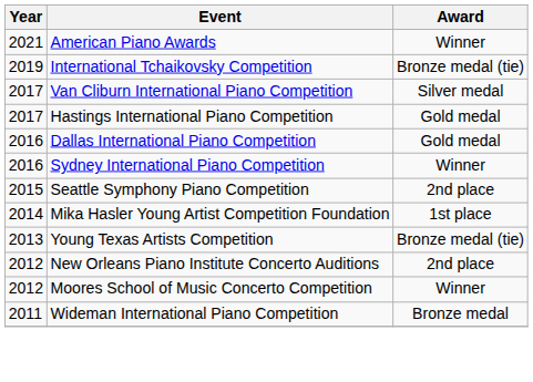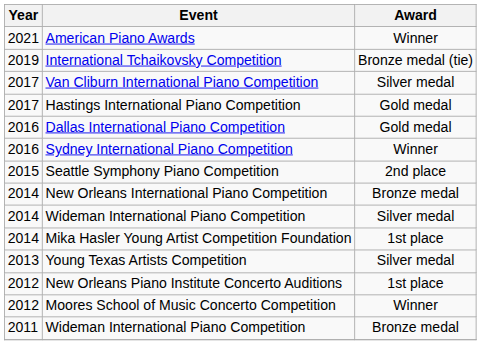 <table class="wikitable">
 <tr>
 <th>Year</th>
 <th>Event</th>
 <th>Award</th>
 </tr>
 <tr>
 <td>2021</td>
 <td><a href='#'>American Piano Awards</a></td>
 <td style="text-align:center;">Winner</td>
 </tr>
 <tr>
 <td>2019</td>
 <td><a href='#'>International Tchaikovsky Competition</a></td>
 <td style="text-align:center;">Bronze medal (tie)</td>
 </tr>
 <tr>
 <td>2017</td>
 <td><a href='#'>Van Cliburn International Piano Competition</a></td>
 <td style="text-align:center;">Silver medal</td>
 </tr>
 <tr>
 <td>2017</td>
 <td>Hastings International Piano Competition</td>
 <td style="text-align:center;">Gold medal</td>
 </tr>
 <tr>
 <td>2016</td>
 <td><a href='#'>Dallas International Piano Competition</a></td>
 <td style="text-align:center;">Gold medal</td>
 </tr>
 <tr>
 <td>2016</td>
 <td><a href='#'>Sydney International Piano Competition</a></td>
 <td style="text-align:center;">Winner</td>
 </tr>
 <tr>
 <td>2015</td>
 <td>Seattle Symphony Piano Competition</td>
 <td style="text-align:center;">2nd place</td>
 </tr>
 <tr>
 <td>2014</td>
+<td>New Orleans International Piano Competition</td>
+<td style="text-align:center;">Bronze medal</td>
+</tr>
+<tr>
+<td>2014</td>
+<td>Wideman International Piano Competition</td>
+<td style="text-align:center;">Silver medal</td>
+</tr>
+<tr>
+<td>2014</td>
 <td>Mika Hasler Young Artist Competition Foundation</td>
 <td style="text-align:center;">1st place</td>
 </tr>
 <tr>
 <td>2013</td>
 <td>Young Texas Artists Competition</td>
-<td style="text-align:center;">Bronze medal (tie)</td>
+<td style="text-align:center;">Silver medal</td>
 </tr>
 <tr>
 <td>2012</td>
 <td>New Orleans Piano Institute Concerto Auditions</td>
-<td style="text-align:center;">2nd place</td>
+<td style="text-align:center;">1st place</td>
 </tr>
 <tr>
 <td>2012</td>
 <td>Moores School of Music Concerto Competition</td>
 <td style="text-align:center;">Winner</td>
 </tr>
 <tr>
 <td>2011</td>
 <td>Wideman International Piano Competition</td>
 <td style="text-align:center;">Bronze medal</td>
 </tr>
 <tr>
 </tr>
 </table>
